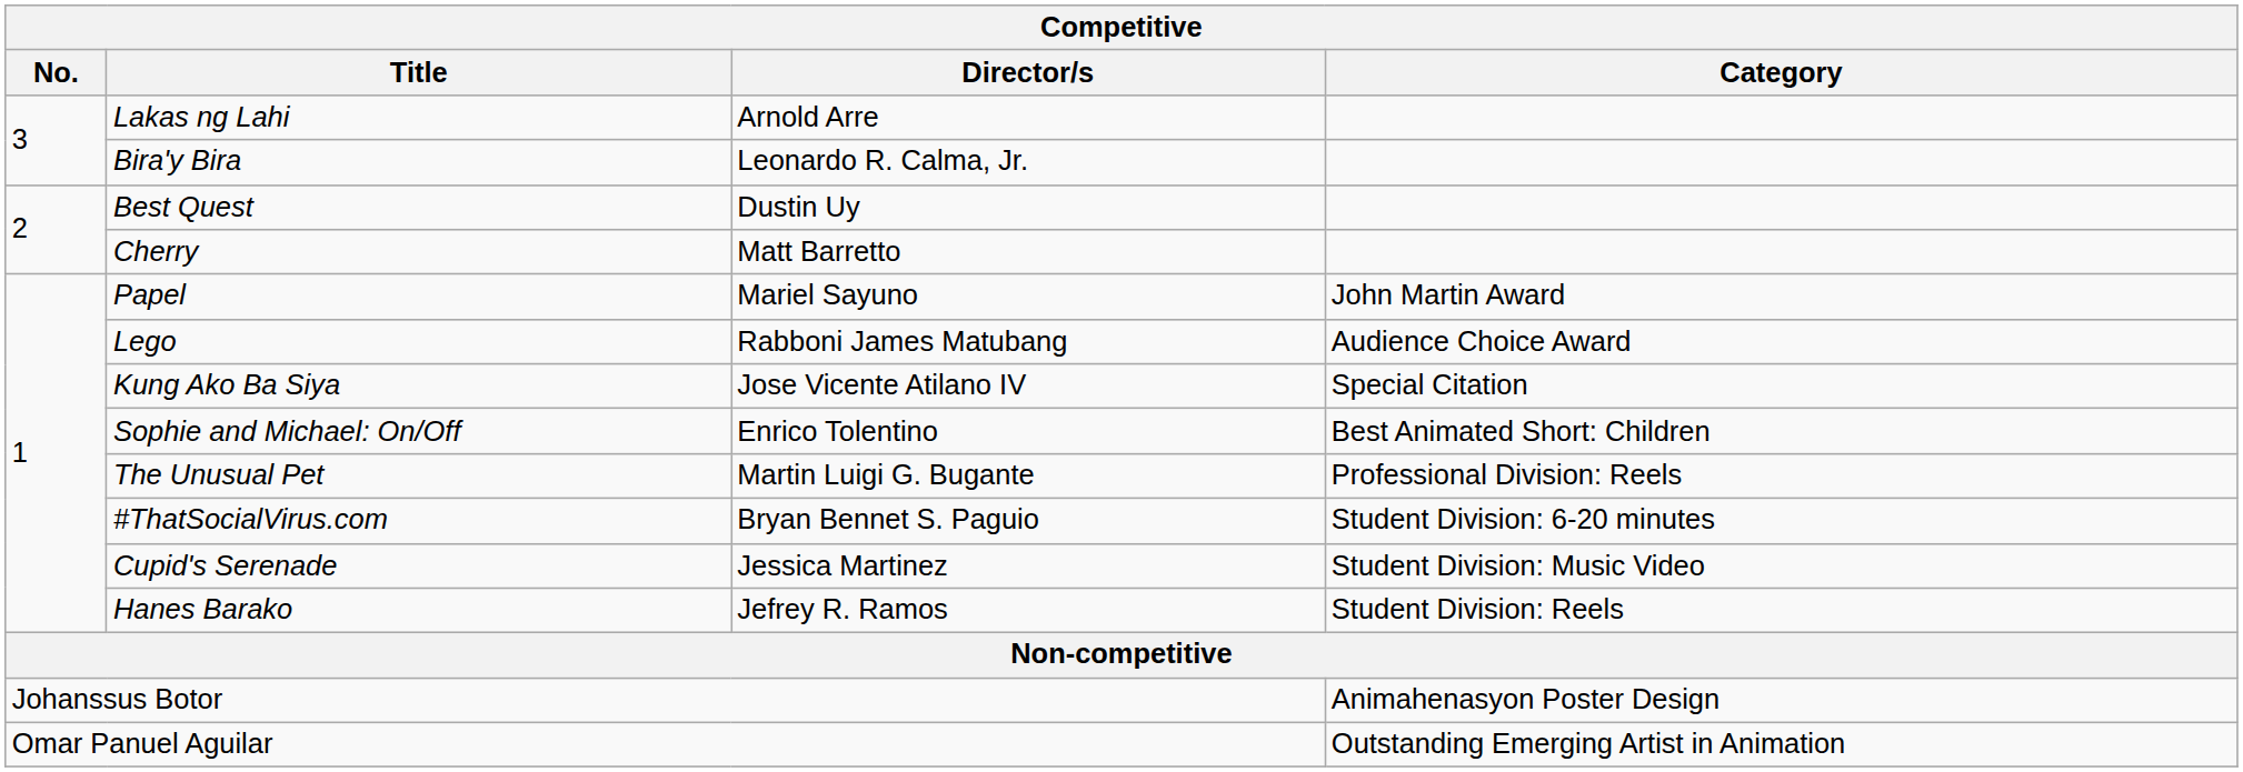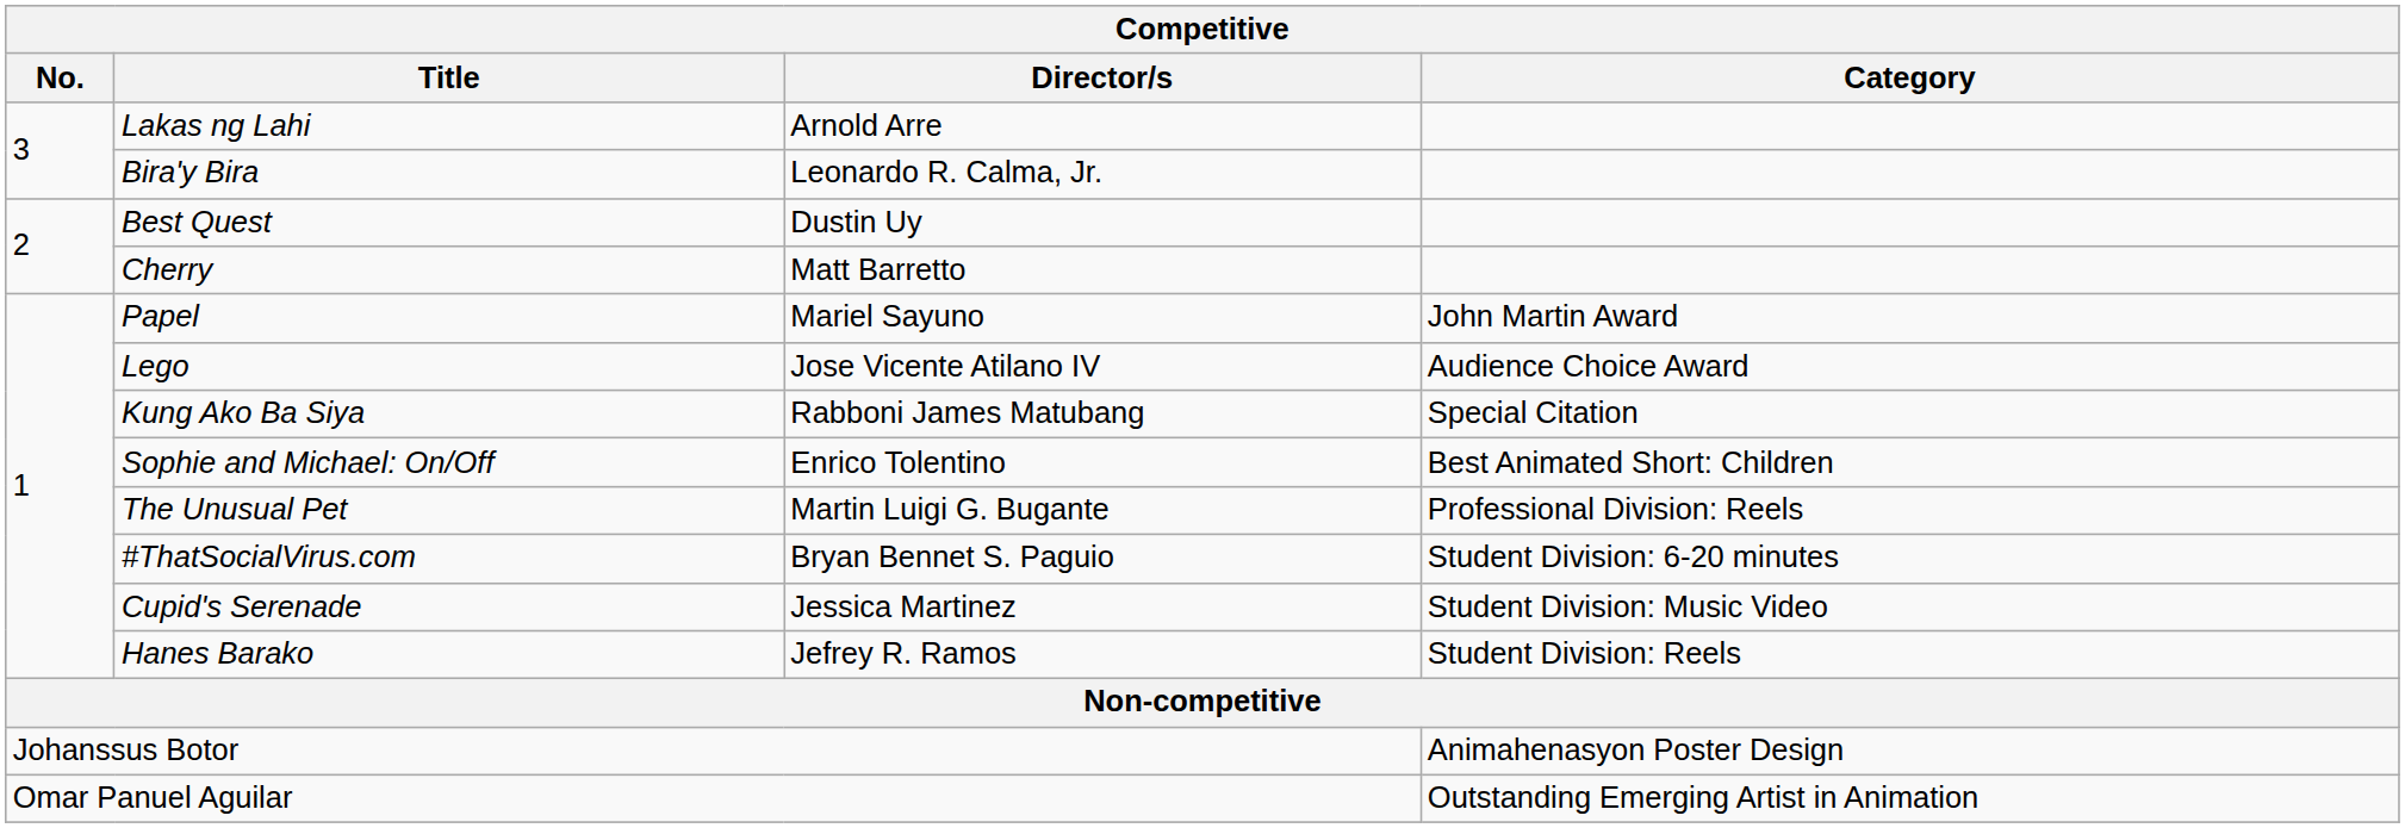 <table class="wikitable sortable plainrowheaders" style="border:none; margin:0; width:100%;">
 <tr>
 <th colspan="4">Competitive</th>
 </tr>
 <tr>
 <th>No.</th>
 <th>Title</th>
 <th>Director/s</th>
 <th>Category</th>
 </tr>
 <tr>
 <td rowspan="2">3</td>
 <td><em>Lakas ng Lahi</em></td>
 <td>Arnold Arre</td>
 <td></td>
 </tr>
 <tr>
 <td><em>Bira'y Bira</em></td>
 <td>Leonardo R. Calma, Jr.</td>
 <td></td>
 </tr>
 <tr>
 <td rowspan="2">2</td>
 <td><em>Best Quest</em></td>
 <td>Dustin Uy</td>
 <td></td>
 </tr>
 <tr>
 <td><em>Cherry</em></td>
 <td>Matt Barretto</td>
 <td></td>
 </tr>
 <tr>
 <td rowspan="8">1</td>
 <td><em>Papel</em></td>
 <td>Mariel Sayuno</td>
 <td>John Martin Award</td>
 </tr>
 <tr>
 <td><em>Lego</em></td>
-<td>Rabboni James Matubang</td>
+<td>Jose Vicente Atilano IV</td>
 <td>Audience Choice Award</td>
 </tr>
 <tr>
 <td><em>Kung Ako Ba Siya</em></td>
-<td>Jose Vicente Atilano IV</td>
+<td>Rabboni James Matubang</td>
 <td>Special Citation</td>
 </tr>
 <tr>
 <td><em>Sophie and Michael: On/Off</em></td>
 <td>Enrico Tolentino</td>
 <td>Best Animated Short: Children</td>
 </tr>
 <tr>
 <td><em>The Unusual Pet</em></td>
 <td>Martin Luigi G. Bugante</td>
 <td>Professional Division: Reels</td>
 </tr>
 <tr>
 <td><em>#ThatSocialVirus.com</em></td>
 <td>Bryan Bennet S. Paguio</td>
 <td>Student Division: 6-20 minutes</td>
 </tr>
 <tr>
 <td><em>Cupid's Serenade</em></td>
 <td>Jessica Martinez</td>
 <td>Student Division: Music Video</td>
 </tr>
 <tr>
 <td><em>Hanes Barako</em></td>
 <td>Jefrey R. Ramos</td>
 <td>Student Division: Reels</td>
 </tr>
 <tr>
 <th colspan="4">Non-competitive</th>
 </tr>
 <tr>
 <td colspan="3">Johanssus Botor</td>
 <td>Animahenasyon Poster Design</td>
 </tr>
 <tr>
 <td colspan="3">Omar Panuel Aguilar</td>
 <td>Outstanding Emerging Artist in Animation</td>
 </tr>
 </table>
